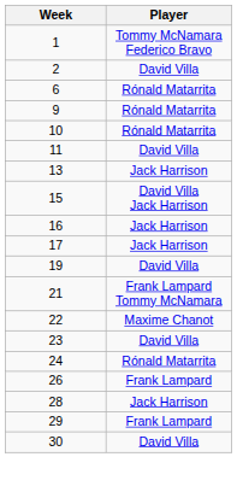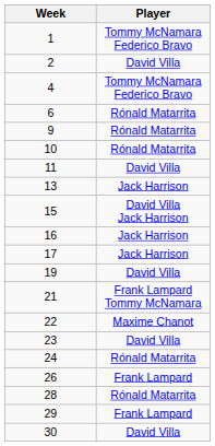 <table class="wikitable" style="text-align:center">
 <tr>
 <th>Week</th>
 <th>Player</th>
 </tr>
 <tr>
 <td style="width:120px;">1</td>
 <td style="width:150px;"> <a href='#'>Tommy McNamara</a> <br>  <a href='#'>Federico Bravo</a></td>
 </tr>
 <tr>
 <td style="width:120px;">2</td>
 <td style="width:150px;"> <a href='#'>David Villa</a></td>
+</tr>
+<tr>
+<td style="width:120px;">4</td>
+<td style="width:150px;"> <a href='#'>Tommy McNamara</a> <br>  <a href='#'>Federico Bravo</a></td>
 </tr>
 <tr>
 <td style="width:120px;">6</td>
 <td style="width:150px;"> <a href='#'>Rónald Matarrita</a></td>
 </tr>
 <tr>
 <td style="width:120px;">9</td>
 <td style="width:150px;"> <a href='#'>Rónald Matarrita</a></td>
 </tr>
 <tr>
 <td style="width:120px;">10</td>
 <td style="width:150px;"> <a href='#'>Rónald Matarrita</a></td>
 </tr>
 <tr>
 <td style="width:120px;">11</td>
 <td style="width:150px;"> <a href='#'>David Villa</a></td>
 </tr>
 <tr>
 <td style="width:120px;">13</td>
 <td style="width:150px;"> <a href='#'>Jack Harrison</a></td>
 </tr>
 <tr>
 <td style="width:120px;">15</td>
 <td style="width:150px;"> <a href='#'>David Villa</a> <br>  <a href='#'>Jack Harrison</a></td>
 </tr>
 <tr>
 <td style="width:120px;">16</td>
 <td style="width:150px;"> <a href='#'>Jack Harrison</a></td>
 </tr>
 <tr>
 <td style="width:120px;">17</td>
 <td style="width:150px;"> <a href='#'>Jack Harrison</a></td>
 </tr>
 <tr>
 <td style="width:120px;">19</td>
 <td style="width:150px;"> <a href='#'>David Villa</a></td>
 </tr>
 <tr>
 <td style="width:120px;">21</td>
 <td style="width:150px;"> <a href='#'>Frank Lampard</a> <br>  <a href='#'>Tommy McNamara</a></td>
 </tr>
 <tr>
 <td style="width:120px;">22</td>
 <td style="width:150px;"> <a href='#'>Maxime Chanot</a></td>
 </tr>
 <tr>
 <td style="width:120px;">23</td>
 <td style="width:150px;"> <a href='#'>David Villa</a></td>
 </tr>
 <tr>
 <td style="width:120px;">24</td>
 <td style="width:150px;"> <a href='#'>Rónald Matarrita</a></td>
 </tr>
 <tr>
 <td style="width:120px;">26</td>
 <td style="width:150px;"> <a href='#'>Frank Lampard</a></td>
 </tr>
 <tr>
 <td style="width:120px;">28</td>
-<td style="width:150px;"> <a href='#'>Jack Harrison</a></td>
+<td style="width:150px;"> <a href='#'>Rónald Matarrita</a></td>
 </tr>
 <tr>
 <td style="width:120px;">29</td>
 <td style="width:150px;"> <a href='#'>Frank Lampard</a></td>
 </tr>
 <tr>
 <td style="width:120px;">30</td>
 <td style="width:150px;"> <a href='#'>David Villa</a></td>
 </tr>
 </table>
